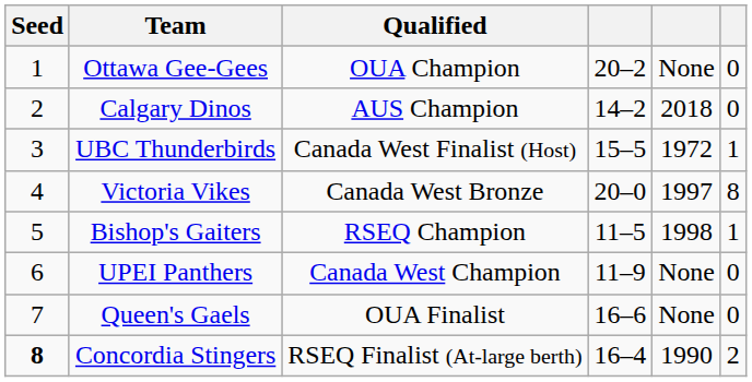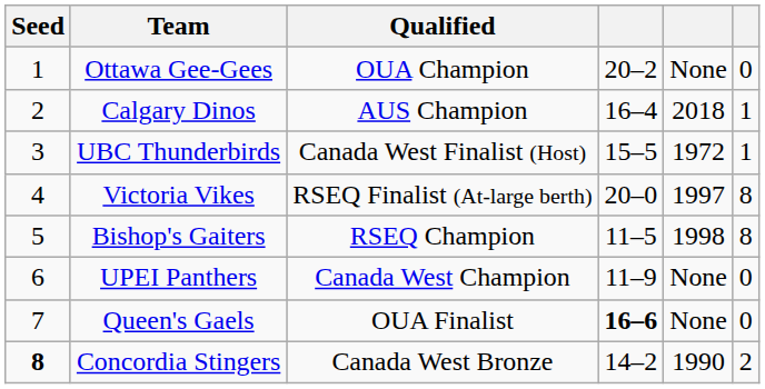 <table class="wikitable sortable" style="text-align: center;">
 <tr bgcolor="#efefef" align=center>
 <th align=left>Seed</th>
 <th align=left>Team</th>
 <th align=left>Qualified</th>
 <th align=left></th>
 <th align=left></th>
 <th align=left></th>
 </tr>
 <tr align=center>
 <td>1</td>
 <td><a href='#'>Ottawa Gee-Gees</a></td>
 <td><a href='#'>OUA</a> Champion</td>
 <td>20–2</td>
 <td>None</td>
 <td>0</td>
 </tr>
 <tr align=center>
 <td>2</td>
 <td><a href='#'>Calgary Dinos</a></td>
 <td><a href='#'>AUS</a> Champion</td>
-<td>14–2</td>
+<td>16–4</td>
 <td>2018</td>
-<td>0</td>
+<td>1</td>
 </tr>
 <tr align=center>
 <td>3</td>
 <td><a href='#'>UBC Thunderbirds</a></td>
 <td>Canada West Finalist <small>(Host)</small></td>
 <td>15–5</td>
 <td>1972</td>
 <td>1</td>
 </tr>
 <tr align=center>
 <td>4</td>
 <td><a href='#'>Victoria Vikes</a></td>
-<td>Canada West Bronze</td>
+<td>RSEQ Finalist <small>(At-large berth)</small></td>
 <td>20–0</td>
 <td>1997</td>
 <td>8</td>
 </tr>
 <tr align=center>
 <td>5</td>
 <td><a href='#'>Bishop's Gaiters</a></td>
 <td><a href='#'>RSEQ</a> Champion</td>
 <td>11–5</td>
 <td>1998</td>
-<td>1</td>
+<td>8</td>
 </tr>
 <tr align=center>
 <td>6</td>
 <td><a href='#'>UPEI Panthers</a></td>
 <td><a href='#'>Canada West</a> Champion</td>
 <td>11–9</td>
 <td>None</td>
 <td>0</td>
 </tr>
 <tr align=center>
 <td>7</td>
 <td><a href='#'>Queen's Gaels</a></td>
 <td>OUA Finalist</td>
-<td>16–6</td>
+<td><strong>16–6</strong></td>
 <td>None</td>
 <td>0</td>
 </tr>
 <tr align=center>
 <td><strong>8</strong></td>
 <td><a href='#'>Concordia Stingers</a></td>
-<td>RSEQ Finalist <small>(At-large berth)</small></td>
-<td>16–4</td>
+<td>Canada West Bronze</td>
+<td>14–2</td>
 <td>1990</td>
 <td>2</td>
 </tr>
 </table>
